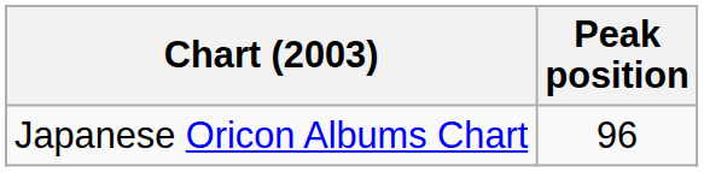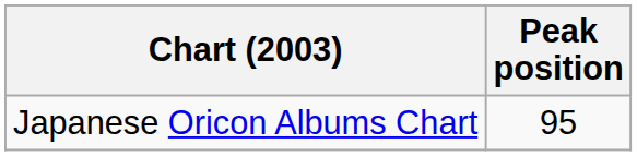 <table class="wikitable">
 <tr>
 <th>Chart (2003)</th>
 <th>Peak<br>position</th>
 </tr>
 <tr>
 <td>Japanese <a href='#'>Oricon Albums Chart</a></td>
-<td align="center">96</td>
+<td align="center">95</td>
 </tr>
 </table>
